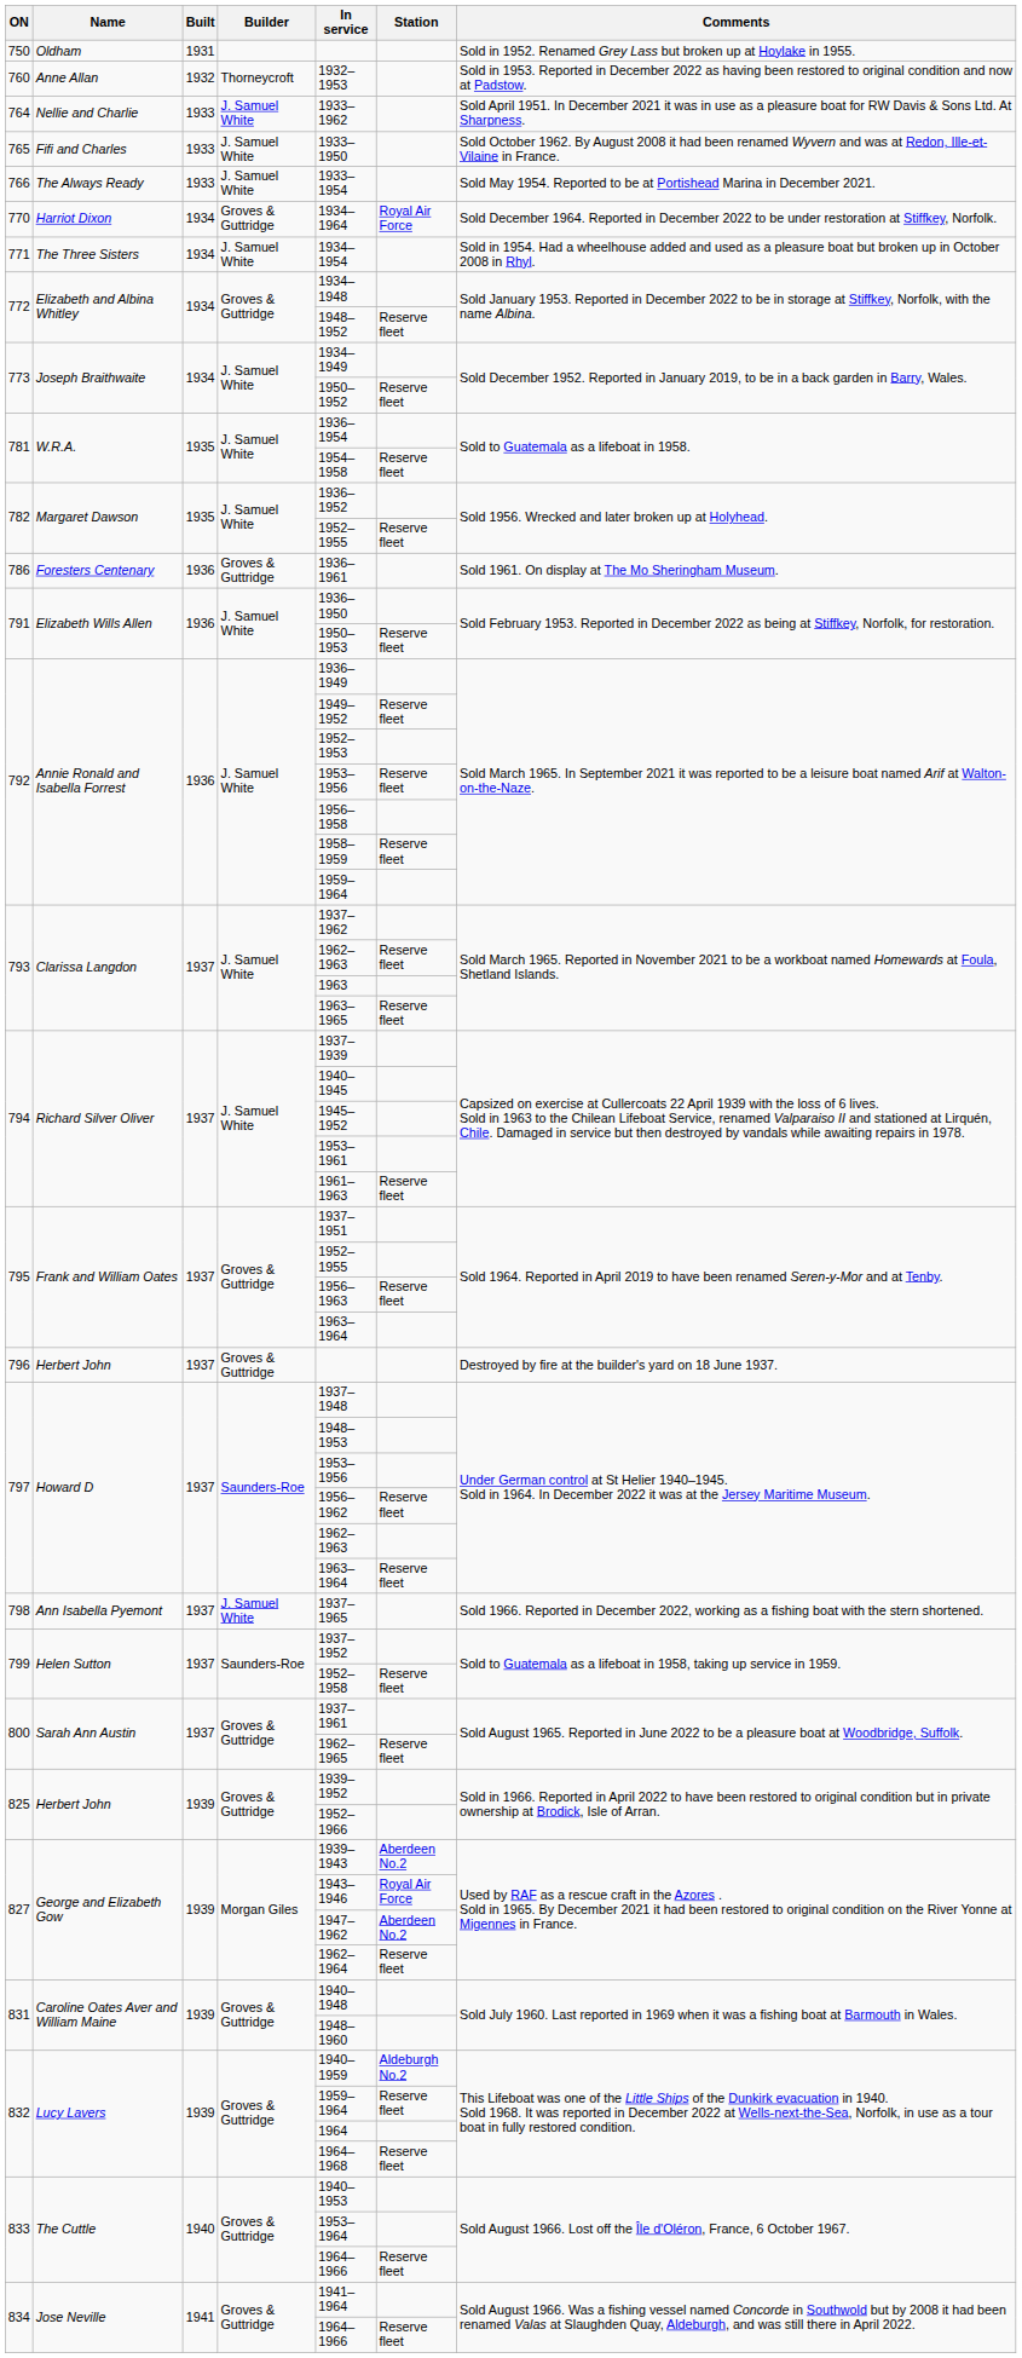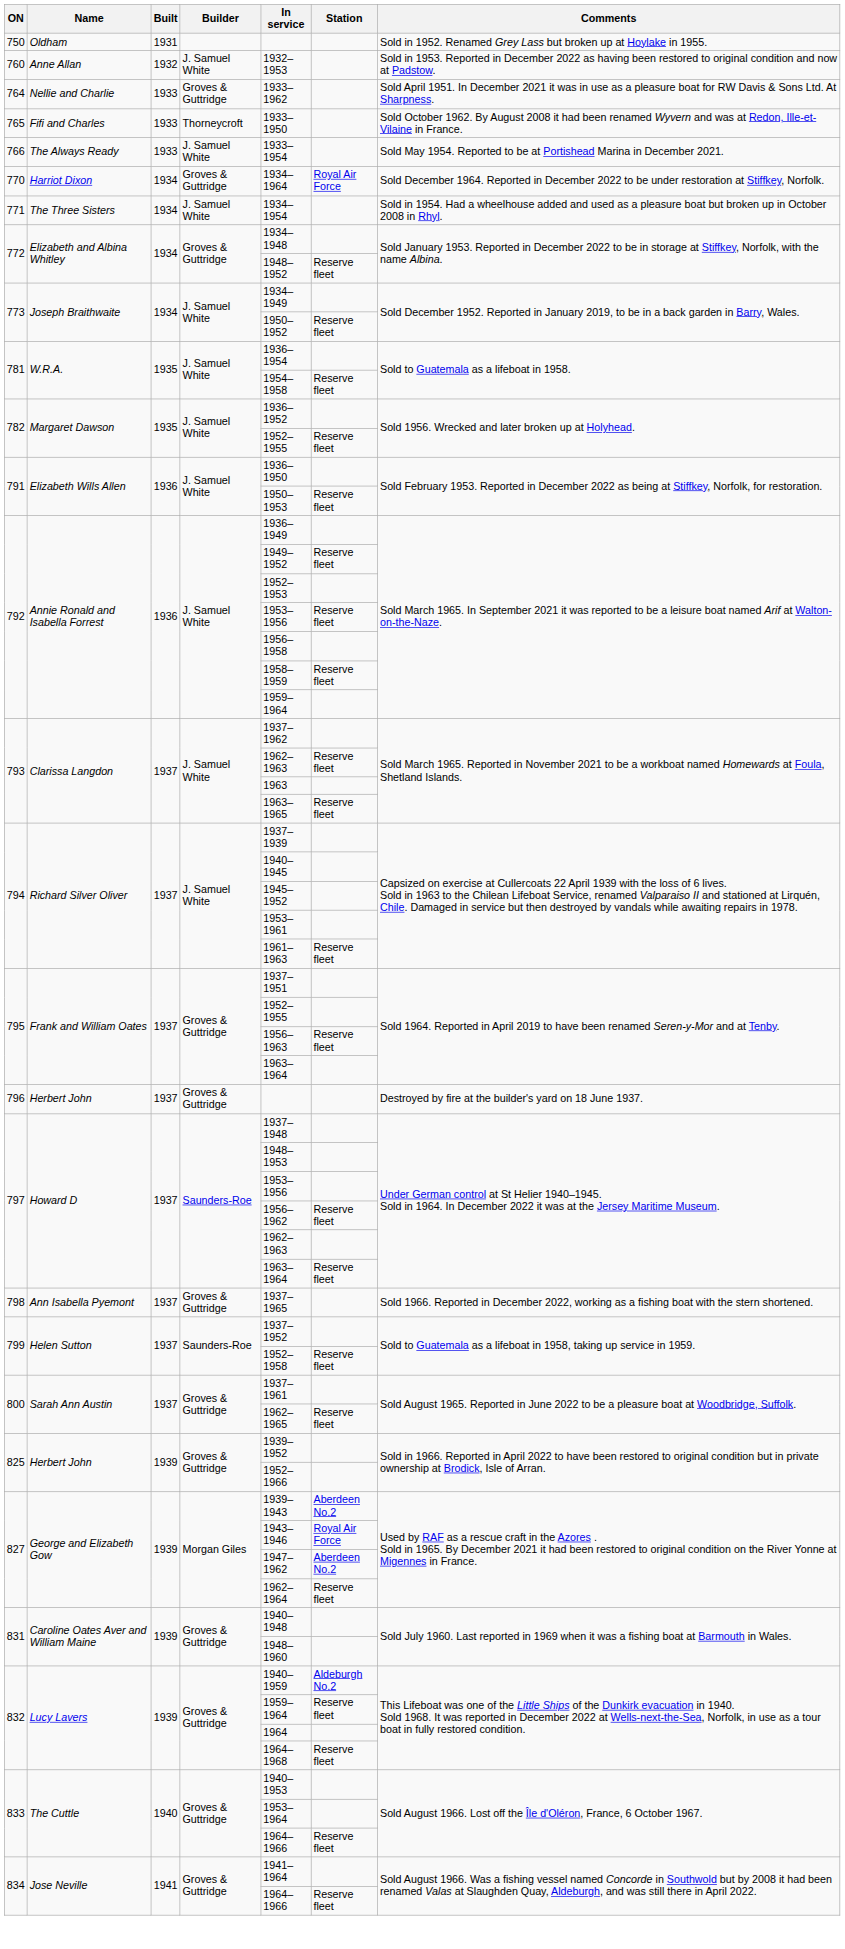 <table class="wikitable">
 <tr>
 <th>ON</th>
 <th>Name</th>
 <th>Built</th>
 <th>Builder</th>
 <th>In service</th>
 <th>Station</th>
 <th>Comments</th>
 </tr>
 <tr>
 <td>750</td>
 <td><em>Oldham</em></td>
 <td>1931</td>
 <td></td>
 <td></td>
 <td></td>
 <td>Sold in 1952. Renamed <em>Grey Lass</em> but broken up at <a href='#'>Hoylake</a> in 1955.</td>
 </tr>
 <tr>
 <td>760</td>
 <td><em>Anne Allan</em></td>
 <td>1932</td>
-<td>Thorneycroft</td>
+<td>J. Samuel White</td>
 <td>1932–1953</td>
 <td></td>
 <td> Sold in 1953. Reported in December 2022 as having been restored to original condition and now at <a href='#'>Padstow</a>.</td>
 </tr>
 <tr>
 <td>764</td>
 <td><em>Nellie and Charlie</em></td>
 <td>1933</td>
-<td><a href='#'>J. Samuel White</a></td>
+<td>Groves & Guttridge</td>
 <td>1933–1962</td>
 <td></td>
 <td>Sold April 1951. In December 2021 it was in use as a pleasure boat for RW Davis & Sons Ltd. At <a href='#'>Sharpness</a>.</td>
 </tr>
 <tr>
 <td>765</td>
 <td><em>Fifi and Charles</em></td>
 <td>1933</td>
-<td>J. Samuel White</td>
+<td>Thorneycroft</td>
 <td>1933–1950</td>
 <td></td>
 <td>Sold October 1962. By August 2008 it had been renamed <em>Wyvern</em> and was at <a href='#'>Redon, Ille-et-Vilaine</a> in France.</td>
 </tr>
 <tr>
 <td>766</td>
 <td><em>The Always Ready</em></td>
 <td>1933</td>
 <td>J. Samuel White</td>
 <td>1933–1954</td>
 <td></td>
 <td>Sold May 1954. Reported to be at <a href='#'>Portishead</a> Marina in December 2021.</td>
 </tr>
 <tr>
 <td>770</td>
 <td><a href='#'><em>Harriot Dixon</em></a></td>
 <td>1934</td>
 <td>Groves & Guttridge</td>
 <td>1934–1964</td>
 <td><a href='#'>Royal Air Force</a></td>
 <td>Sold December 1964. Reported in December 2022 to be under restoration at <a href='#'>Stiffkey</a>, Norfolk.</td>
 </tr>
 <tr>
 <td>771</td>
 <td><em>The Three Sisters</em></td>
 <td>1934</td>
 <td>J. Samuel White</td>
 <td>1934–1954</td>
 <td></td>
 <td>Sold in 1954. Had a wheelhouse added and used as a pleasure boat but broken up in October 2008 in <a href='#'>Rhyl</a>.</td>
 </tr>
 <tr>
 <td rowspan="2">772</td>
 <td rowspan="2"><em>Elizabeth and Albina Whitley</em></td>
 <td rowspan="2">1934</td>
 <td rowspan="2">Groves & Guttridge</td>
 <td>1934–1948</td>
 <td></td>
 <td rowspan="2">Sold January 1953. Reported in December 2022 to be in storage at <a href='#'>Stiffkey</a>, Norfolk, with the name <em>Albina</em>.</td>
 </tr>
 <tr>
 <td>1948–1952</td>
 <td>Reserve fleet</td>
 </tr>
 <tr>
 <td rowspan="2">773</td>
 <td rowspan="2"><em>Joseph Braithwaite</em></td>
 <td rowspan="2">1934</td>
 <td rowspan="2">J. Samuel White</td>
 <td>1934–1949</td>
 <td></td>
 <td rowspan="2">Sold December 1952. Reported in January 2019, to be in a back garden in <a href='#'>Barry</a>, Wales.</td>
 </tr>
 <tr>
 <td>1950–1952</td>
 <td>Reserve fleet</td>
 </tr>
 <tr>
 <td rowspan="2">781</td>
 <td rowspan="2"><em>W.R.A.</em></td>
 <td rowspan="2">1935</td>
 <td rowspan="2">J. Samuel White</td>
 <td>1936–1954</td>
 <td></td>
 <td rowspan="2">Sold to <a href='#'>Guatemala</a> as a lifeboat in 1958.</td>
 </tr>
 <tr>
 <td>1954–1958</td>
 <td>Reserve fleet</td>
 </tr>
 <tr>
 <td rowspan="2">782</td>
 <td rowspan="2"><em>Margaret Dawson</em></td>
 <td rowspan="2">1935</td>
 <td rowspan="2">J. Samuel White</td>
 <td>1936–1952</td>
 <td></td>
 <td rowspan="2">Sold 1956. Wrecked and later broken up at <a href='#'>Holyhead</a>.</td>
 </tr>
 <tr>
 <td>1952–1955</td>
 <td>Reserve fleet</td>
-</tr>
-<tr>
-<td>786</td>
-<td><a href='#'><em>Foresters Centenary</em></a></td>
-<td>1936</td>
-<td>Groves & Guttridge</td>
-<td>1936–1961</td>
-<td></td>
-<td>Sold 1961. On display at <a href='#'>The Mo Sheringham Museum</a>.</td>
 </tr>
 <tr>
 <td rowspan="2">791</td>
 <td rowspan="2"><em>Elizabeth Wills Allen</em></td>
 <td rowspan="2">1936</td>
 <td rowspan="2">J. Samuel White</td>
 <td>1936–1950</td>
 <td></td>
 <td rowspan="2">Sold February 1953. Reported in December 2022 as being at <a href='#'>Stiffkey</a>, Norfolk, for restoration.</td>
 </tr>
 <tr>
 <td>1950–1953</td>
 <td>Reserve fleet</td>
 </tr>
 <tr>
 <td rowspan="7">792</td>
 <td rowspan="7"><em>Annie Ronald and Isabella Forrest</em></td>
 <td rowspan="7">1936</td>
 <td rowspan="7">J. Samuel White</td>
 <td>1936–1949</td>
 <td></td>
 <td rowspan="7">Sold March 1965. In September 2021 it was reported to be a leisure boat named <em>Arif</em> at <a href='#'>Walton-on-the-Naze</a>.</td>
 </tr>
 <tr>
 <td>1949–1952</td>
 <td>Reserve fleet</td>
 </tr>
 <tr>
 <td>1952–1953</td>
 <td></td>
 </tr>
 <tr>
 <td>1953–1956</td>
 <td>Reserve fleet</td>
 </tr>
 <tr>
 <td>1956–1958</td>
 <td></td>
 </tr>
 <tr>
 <td>1958–1959</td>
 <td>Reserve fleet</td>
 </tr>
 <tr>
 <td>1959–1964</td>
 <td></td>
 </tr>
 <tr>
 <td rowspan="4">793</td>
 <td rowspan="4"><em>Clarissa Langdon</em></td>
 <td rowspan="4">1937</td>
 <td rowspan="4">J. Samuel White</td>
 <td>1937–1962</td>
 <td></td>
 <td rowspan="4">Sold March 1965. Reported in November 2021 to be a workboat named <em>Homewards</em> at <a href='#'>Foula</a>, Shetland Islands.</td>
 </tr>
 <tr>
 <td>1962–1963</td>
 <td>Reserve fleet</td>
 </tr>
 <tr>
 <td>1963</td>
 <td></td>
 </tr>
 <tr>
 <td>1963–1965</td>
 <td>Reserve fleet</td>
 </tr>
 <tr>
 <td rowspan="5">794</td>
 <td rowspan="5"><em>Richard Silver Oliver</em></td>
 <td rowspan="5">1937</td>
 <td rowspan="5">J. Samuel White</td>
 <td>1937–1939</td>
 <td></td>
 <td rowspan="5">Capsized on exercise at Cullercoats 22 April 1939 with the loss of 6 lives.<br>Sold in 1963 to the Chilean Lifeboat Service, renamed <em>Valparaiso II</em> and stationed at Lirquén, <a href='#'>Chile</a>. Damaged in service but then destroyed by vandals while awaiting repairs in 1978.</td>
 </tr>
 <tr>
 <td>1940–1945</td>
 <td></td>
 </tr>
 <tr>
 <td>1945–1952</td>
 <td></td>
 </tr>
 <tr>
 <td>1953–1961</td>
 <td></td>
 </tr>
 <tr>
 <td>1961–1963</td>
 <td>Reserve fleet</td>
 </tr>
 <tr>
 <td rowspan="4">795</td>
 <td rowspan="4"><em>Frank and William Oates</em></td>
 <td rowspan="4">1937</td>
 <td rowspan="4">Groves & Guttridge</td>
 <td>1937–1951</td>
 <td></td>
 <td rowspan="4">Sold 1964. Reported in April 2019 to have been renamed <em>Seren-y-Mor</em> and at <a href='#'>Tenby</a>.</td>
 </tr>
 <tr>
 <td>1952–1955</td>
 <td></td>
 </tr>
 <tr>
 <td>1956–1963</td>
 <td>Reserve fleet</td>
 </tr>
 <tr>
 <td>1963–1964</td>
 <td></td>
 </tr>
 <tr>
 <td>796</td>
 <td><em>Herbert John</em></td>
 <td>1937</td>
 <td>Groves & Guttridge</td>
 <td></td>
 <td></td>
 <td>Destroyed by fire at the builder's yard on 18 June 1937.</td>
 </tr>
 <tr>
 <td rowspan="6">797</td>
 <td rowspan="6"><em>Howard D</em></td>
 <td rowspan="6">1937</td>
 <td rowspan="6"><a href='#'>Saunders-Roe</a></td>
 <td>1937–1948</td>
 <td></td>
 <td rowspan="6"><a href='#'>Under German control</a> at St Helier 1940–1945.<br>Sold in 1964. In December 2022 it was at the <a href='#'>Jersey Maritime Museum</a>.</td>
 </tr>
 <tr>
 <td>1948–1953</td>
 <td></td>
 </tr>
 <tr>
 <td>1953–1956</td>
 <td></td>
 </tr>
 <tr>
 <td>1956–1962</td>
 <td>Reserve fleet</td>
 </tr>
 <tr>
 <td>1962–1963</td>
 <td></td>
 </tr>
 <tr>
 <td>1963–1964</td>
 <td>Reserve fleet</td>
 </tr>
 <tr>
 <td>798</td>
 <td><em>Ann Isabella Pyemont</em></td>
 <td>1937</td>
-<td><a href='#'>J. Samuel White</a></td>
+<td>Groves & Guttridge</td>
 <td>1937–1965</td>
 <td></td>
 <td>Sold 1966. Reported in December 2022, working as a fishing boat with the stern shortened.</td>
 </tr>
 <tr>
 <td rowspan="2">799</td>
 <td rowspan="2"><em>Helen Sutton</em></td>
 <td rowspan="2">1937</td>
 <td rowspan="2">Saunders-Roe</td>
 <td>1937–1952</td>
 <td></td>
 <td rowspan="2">Sold to <a href='#'>Guatemala</a> as a lifeboat in 1958, taking up service in 1959.</td>
 </tr>
 <tr>
 <td>1952–1958</td>
 <td>Reserve fleet</td>
 </tr>
 <tr>
 <td rowspan="2">800</td>
 <td rowspan="2"><em>Sarah Ann Austin</em></td>
 <td rowspan="2">1937</td>
 <td rowspan="2">Groves & Guttridge</td>
 <td>1937–1961</td>
 <td></td>
 <td rowspan="2">Sold August 1965. Reported in June 2022 to be a pleasure boat at <a href='#'>Woodbridge, Suffolk</a>.</td>
 </tr>
 <tr>
 <td>1962–1965</td>
 <td>Reserve fleet</td>
 </tr>
 <tr>
 <td rowspan="2">825</td>
 <td rowspan="2"><em>Herbert John</em></td>
 <td rowspan="2">1939</td>
 <td rowspan="2">Groves & Guttridge</td>
 <td>1939–1952</td>
 <td></td>
 <td rowspan="2">Sold in 1966. Reported in April 2022 to have been restored to original condition but in private ownership at <a href='#'>Brodick</a>, Isle of Arran.</td>
 </tr>
 <tr>
 <td>1952–1966</td>
 <td></td>
 </tr>
 <tr>
 <td rowspan="4">827</td>
 <td rowspan="4"><em>George and Elizabeth Gow</em></td>
 <td rowspan="4">1939</td>
 <td rowspan="4">Morgan Giles</td>
 <td>1939–1943</td>
 <td><a href='#'>Aberdeen No.2</a></td>
 <td rowspan="4">Used by <a href='#'>RAF</a> as a rescue craft in the <a href='#'>Azores</a> .<br>Sold in 1965. By December 2021 it had been restored to original condition on the River Yonne at <a href='#'>Migennes</a> in France.</td>
 </tr>
 <tr>
 <td>1943–1946</td>
 <td><a href='#'>Royal Air Force</a></td>
 </tr>
 <tr>
 <td>1947–1962</td>
 <td><a href='#'>Aberdeen No.2</a></td>
 </tr>
 <tr>
 <td>1962–1964</td>
 <td>Reserve fleet</td>
 </tr>
 <tr>
 <td rowspan="2">831</td>
 <td rowspan="2"><em>Caroline Oates Aver and William Maine</em></td>
 <td rowspan="2">1939</td>
 <td rowspan="2">Groves & Guttridge</td>
 <td>1940–1948</td>
 <td></td>
 <td rowspan="2">Sold July 1960. Last reported in 1969 when it was a fishing boat at <a href='#'>Barmouth</a> in Wales.</td>
 </tr>
 <tr>
 <td>1948–1960</td>
 <td></td>
 </tr>
 <tr>
 <td rowspan="4">832</td>
 <td rowspan="4"><em><a href='#'>Lucy Lavers</a></em></td>
 <td rowspan="4">1939</td>
 <td rowspan="4">Groves & Guttridge</td>
 <td>1940–1959</td>
 <td><a href='#'>Aldeburgh No.2</a></td>
 <td rowspan="4">This Lifeboat was one of the <em><a href='#'>Little Ships</a></em> of the <a href='#'>Dunkirk evacuation</a> in 1940.<br>Sold 1968. It was reported in December 2022 at <a href='#'>Wells-next-the-Sea</a>, Norfolk, in use as a tour boat in fully restored condition.</td>
 </tr>
 <tr>
 <td>1959–1964</td>
 <td>Reserve fleet</td>
 </tr>
 <tr>
 <td>1964</td>
 <td></td>
 </tr>
 <tr>
 <td>1964–1968</td>
 <td>Reserve fleet</td>
 </tr>
 <tr>
 <td rowspan="3">833</td>
 <td rowspan="3"><em>The Cuttle</em></td>
 <td rowspan="3">1940</td>
 <td rowspan="3">Groves & Guttridge</td>
 <td>1940–1953</td>
 <td></td>
 <td rowspan="3">Sold August 1966. Lost off the <a href='#'>Île d'Oléron</a>, France, 6 October 1967.</td>
 </tr>
 <tr>
 <td>1953–1964</td>
 <td></td>
 </tr>
 <tr>
 <td>1964–1966</td>
 <td>Reserve fleet</td>
 </tr>
 <tr>
 <td rowspan="2">834</td>
 <td rowspan="2"><em>Jose Neville</em></td>
 <td rowspan="2">1941</td>
 <td rowspan="2">Groves & Guttridge</td>
 <td>1941–1964</td>
 <td></td>
 <td rowspan="2">Sold August 1966. Was a fishing vessel named <em>Concorde</em> in <a href='#'>Southwold</a> but by 2008 it had been renamed <em>Valas</em> at Slaughden Quay, <a href='#'>Aldeburgh</a>, and was still there in April 2022.</td>
 </tr>
 <tr>
 <td>1964–1966</td>
 <td>Reserve fleet</td>
 </tr>
 </table>
